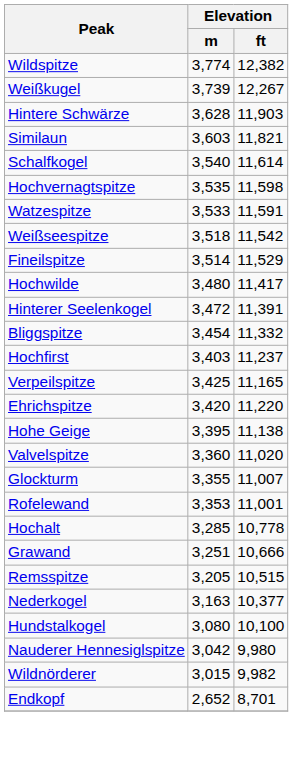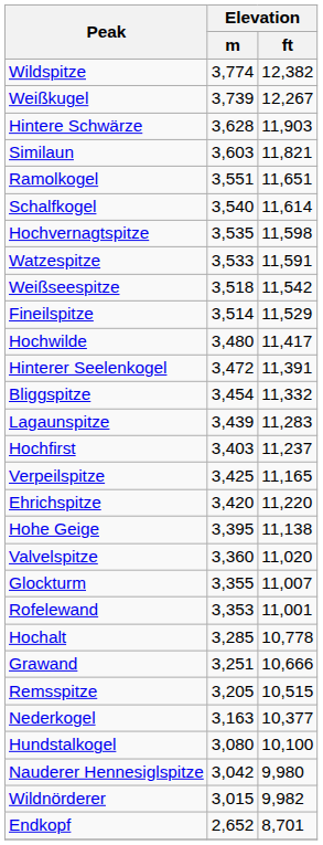 <table class="wikitable">
 <tr>
 <th rowspan=2>Peak</th>
 <th colspan=2>Elevation</th>
 </tr>
 <tr>
 <th>m</th>
 <th>ft</th>
 </tr>
 <tr>
 <td><a href='#'>Wildspitze</a></td>
 <td>3,774</td>
 <td>12,382</td>
 </tr>
 <tr>
 <td><a href='#'>Weißkugel</a></td>
 <td>3,739</td>
 <td>12,267</td>
 </tr>
 <tr>
 <td><a href='#'>Hintere Schwärze</a></td>
 <td>3,628</td>
 <td>11,903</td>
 </tr>
 <tr>
 <td><a href='#'>Similaun</a></td>
 <td>3,603</td>
 <td>11,821</td>
+</tr>
+<tr>
+<td><a href='#'>Ramolkogel</a></td>
+<td>3,551</td>
+<td>11,651</td>
 </tr>
 <tr>
 <td><a href='#'>Schalfkogel</a></td>
 <td>3,540</td>
 <td>11,614</td>
 </tr>
 <tr>
 <td><a href='#'>Hochvernagtspitze</a></td>
 <td>3,535</td>
 <td>11,598</td>
 </tr>
 <tr>
 <td><a href='#'>Watzespitze</a></td>
 <td>3,533</td>
 <td>11,591</td>
 </tr>
 <tr>
 <td><a href='#'>Weißseespitze</a></td>
 <td>3,518</td>
 <td>11,542</td>
 </tr>
 <tr>
 <td><a href='#'>Fineilspitze</a></td>
 <td>3,514</td>
 <td>11,529</td>
 </tr>
 <tr>
 <td><a href='#'>Hochwilde</a></td>
 <td>3,480</td>
 <td>11,417</td>
 </tr>
 <tr>
 <td><a href='#'>Hinterer Seelenkogel</a></td>
 <td>3,472</td>
 <td>11,391</td>
 </tr>
 <tr>
 <td><a href='#'>Bliggspitze</a></td>
 <td>3,454</td>
 <td>11,332</td>
+</tr>
+<tr>
+<td><a href='#'>Lagaunspitze</a></td>
+<td>3,439</td>
+<td>11,283</td>
 </tr>
 <tr>
 <td><a href='#'>Hochfirst</a></td>
 <td>3,403</td>
 <td>11,237</td>
 </tr>
 <tr>
 <td><a href='#'>Verpeilspitze</a></td>
 <td>3,425</td>
 <td>11,165</td>
 </tr>
 <tr>
 <td><a href='#'>Ehrichspitze</a></td>
 <td>3,420</td>
 <td>11,220</td>
 </tr>
 <tr>
 <td><a href='#'>Hohe Geige</a></td>
 <td>3,395</td>
 <td>11,138</td>
 </tr>
 <tr>
 <td><a href='#'>Valvelspitze</a></td>
 <td>3,360</td>
 <td>11,020</td>
 </tr>
 <tr>
 <td><a href='#'>Glockturm</a></td>
 <td>3,355</td>
 <td>11,007</td>
 </tr>
 <tr>
 <td><a href='#'>Rofelewand</a></td>
 <td>3,353</td>
 <td>11,001</td>
 </tr>
 <tr>
 <td><a href='#'>Hochalt</a></td>
 <td>3,285</td>
 <td>10,778</td>
 </tr>
 <tr>
 <td><a href='#'>Grawand</a></td>
 <td>3,251</td>
 <td>10,666</td>
 </tr>
 <tr>
 <td><a href='#'>Remsspitze</a></td>
 <td>3,205</td>
 <td>10,515</td>
 </tr>
 <tr>
 <td><a href='#'>Nederkogel</a></td>
 <td>3,163</td>
 <td>10,377</td>
 </tr>
 <tr>
 <td><a href='#'>Hundstalkogel</a></td>
 <td>3,080</td>
 <td>10,100</td>
 </tr>
 <tr>
 <td><a href='#'>Nauderer Hennesiglspitze</a></td>
 <td>3,042</td>
 <td>9,980</td>
 </tr>
 <tr>
 <td><a href='#'>Wildnörderer</a></td>
 <td>3,015</td>
 <td>9,982</td>
 </tr>
 <tr>
 <td><a href='#'>Endkopf</a></td>
 <td>2,652</td>
 <td>8,701</td>
 </tr>
 <tr>
 </tr>
 </table>
